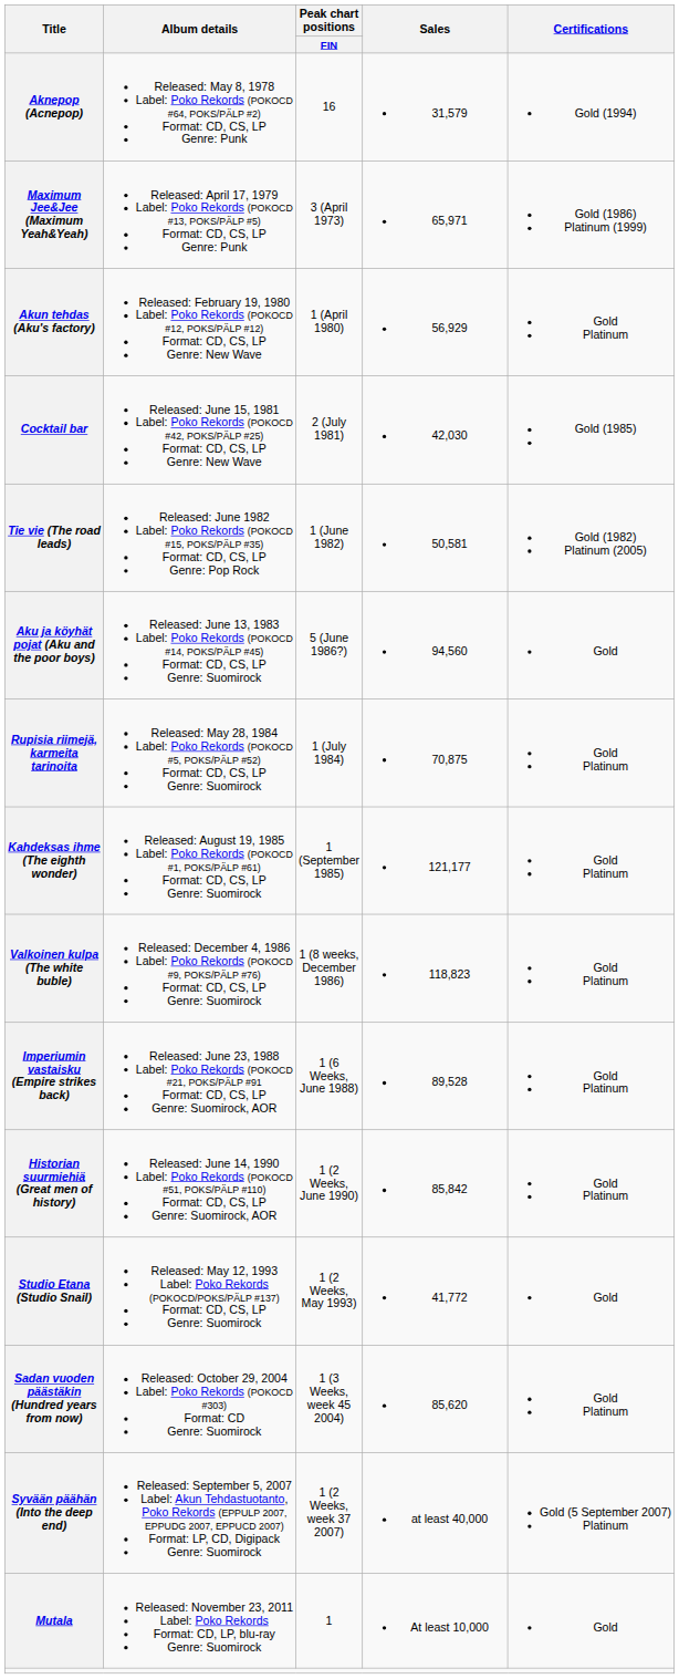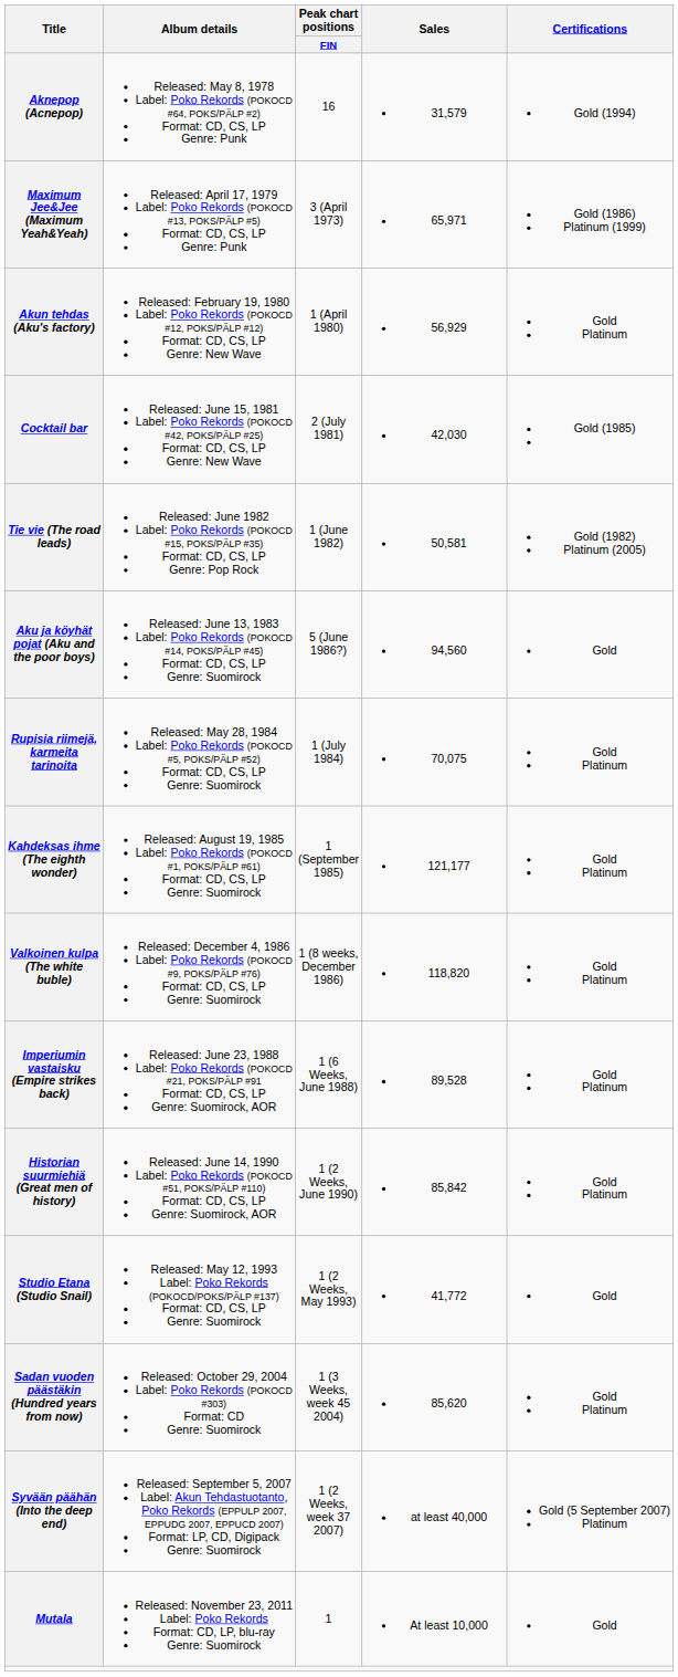 <table class="wikitable plainrowheaders" style="text-align:center;">
 <tr>
 <th scope="col" rowspan="2" style="width:8em;">Title</th>
 <th scope="col" rowspan="2" style="width:16em;">Album details</th>
 <th scope="col" colspan="1">Peak chart positions</th>
 <th scope="col" rowspan="2" style="width:12em;">Sales</th>
 <th scope="col" rowspan="2"><a href='#'>Certifications</a></th>
 </tr>
 <tr>
 <th scope="col" style="width:2.2em;font-size:90%;"><a href='#'>FIN</a><br></th>
 </tr>
 <tr>
 <th scope="row"><em><a href='#'>Aknepop</a> (Acnepop)</em></th>
 <td><br><ul><li>Released: May 8, 1978</li><li>Label: <a href='#'>Poko Rekords</a> <small>(POKOCD #64, POKS/PÄLP #2)</small></li><li>Format: CD, CS, LP</li><li>Genre: Punk</li></ul></td>
 <td>16</td>
 <td><br><ul><li>31,579</li></ul></td>
 <td><br><ul><li>Gold (1994)</li></ul></td>
 </tr>
 <tr>
 <th scope="row"><em><a href='#'>Maximum Jee&Jee</a> (Maximum Yeah&Yeah)</em></th>
 <td><br><ul><li>Released: April 17, 1979</li><li>Label: <a href='#'>Poko Rekords</a> <small>(POKOCD #13, POKS/PÄLP #5)</small></li><li>Format: CD, CS, LP</li><li>Genre: Punk</li></ul></td>
 <td>3 (April 1973) </td>
 <td><br><ul><li>65,971</li></ul></td>
 <td><br><ul><li>Gold (1986)</li><li>Platinum (1999)</li></ul></td>
 </tr>
 <tr>
 <th scope="row"><em><a href='#'>Akun tehdas</a> (Aku's factory)</em></th>
 <td><br><ul><li>Released: February 19, 1980</li><li>Label: <a href='#'>Poko Rekords</a> <small>(POKOCD #12, POKS/PÄLP #12)</small></li><li>Format: CD, CS, LP</li><li>Genre: New Wave</li></ul></td>
 <td>1 (April 1980)</td>
 <td><br><ul><li>56,929</li></ul></td>
 <td><br><ul><li>Gold</li><li>Platinum</li></ul></td>
 </tr>
 <tr>
 <th scope="row"><em><a href='#'>Cocktail bar</a></em></th>
 <td><br><ul><li>Released: June 15, 1981</li><li>Label: <a href='#'>Poko Rekords</a> <small>(POKOCD #42, POKS/PÄLP #25)</small></li><li>Format: CD, CS, LP</li><li>Genre: New Wave</li></ul></td>
 <td>2 (July 1981)</td>
 <td><br><ul><li>42,030</li></ul></td>
 <td><br><ul><li>Gold (1985)</li><li></li></ul></td>
 </tr>
 <tr>
 <th scope="row"><em><a href='#'>Tie vie</a> (The road leads)</em></th>
 <td><br><ul><li>Released: June 1982</li><li>Label: <a href='#'>Poko Rekords</a> <small>(POKOCD #15, POKS/PÄLP #35)</small></li><li>Format: CD, CS, LP</li><li>Genre: Pop Rock</li></ul></td>
 <td>1 (June 1982)</td>
 <td><br><ul><li>50,581</li></ul></td>
 <td><br><ul><li>Gold (1982)</li><li>Platinum (2005) </li></ul></td>
 </tr>
 <tr>
 <th scope="row"><em><a href='#'>Aku ja köyhät pojat</a> (Aku and the poor boys)</em></th>
 <td><br><ul><li>Released: June 13, 1983</li><li>Label: <a href='#'>Poko Rekords</a> <small>(POKOCD #14, POKS/PÄLP #45)</small></li><li>Format: CD, CS, LP</li><li>Genre: Suomirock</li></ul></td>
 <td>5 (June 1986?)</td>
 <td><br><ul><li>94,560</li></ul></td>
 <td><br><ul><li>Gold</li></ul></td>
 </tr>
 <tr>
 <th scope="row"><em><a href='#'>Rupisia riimejä, karmeita tarinoita</a></em></th>
 <td><br><ul><li>Released: May 28, 1984</li><li>Label: <a href='#'>Poko Rekords</a> <small>(POKOCD #5, POKS/PÄLP #52)</small></li><li>Format: CD, CS, LP</li><li>Genre: Suomirock</li></ul></td>
 <td>1 (July 1984)</td>
-<td><br><ul><li>70,875</li></ul></td>
+<td><br><ul><li>70,075</li></ul></td>
 <td><br><ul><li>Gold</li><li>Platinum</li></ul></td>
 </tr>
 <tr>
 <th scope="row"><em><a href='#'>Kahdeksas ihme</a> (The eighth wonder)</em></th>
 <td><br><ul><li>Released: August 19, 1985</li><li>Label: <a href='#'>Poko Rekords</a> <small>(POKOCD #1, POKS/PÄLP #61)</small></li><li>Format: CD, CS, LP</li><li>Genre: Suomirock</li></ul></td>
 <td>1 (September 1985)</td>
 <td><br><ul><li>121,177</li></ul></td>
 <td><br><ul><li>Gold</li><li>Platinum</li></ul></td>
 </tr>
 <tr>
 <th scope="row"><em><a href='#'>Valkoinen kulpa</a> (The white buble)</em></th>
 <td><br><ul><li>Released: December 4, 1986</li><li>Label: <a href='#'>Poko Rekords</a> <small>(POKOCD #9, POKS/PÄLP #76)</small></li><li>Format: CD, CS, LP</li><li>Genre: Suomirock</li></ul></td>
 <td>1 (8 weeks, December 1986)</td>
-<td><br><ul><li>118,823</li></ul></td>
+<td><br><ul><li>118,820</li></ul></td>
 <td><br><ul><li>Gold</li><li>Platinum</li></ul></td>
 </tr>
 <tr>
 <th scope="row"><em><a href='#'>Imperiumin vastaisku</a> (Empire strikes back)</em></th>
 <td><br><ul><li>Released: June 23, 1988</li><li>Label: <a href='#'>Poko Rekords</a> <small>(POKOCD #21, POKS/PÄLP #91</small></li><li>Format: CD, CS, LP</li><li>Genre: Suomirock, AOR</li></ul></td>
 <td>1 (6 Weeks, June 1988)</td>
 <td><br><ul><li>89,528</li></ul></td>
 <td><br><ul><li>Gold</li><li>Platinum</li></ul></td>
 </tr>
 <tr>
 <th scope="row"><em><a href='#'>Historian suurmiehiä</a> (Great men of history)</em></th>
 <td><br><ul><li>Released: June 14, 1990</li><li>Label: <a href='#'>Poko Rekords</a> <small>(POKOCD #51, POKS/PÄLP #110)</small></li><li>Format: CD, CS, LP</li><li>Genre: Suomirock, AOR</li></ul></td>
 <td>1 (2 Weeks, June 1990)</td>
 <td><br><ul><li>85,842</li></ul></td>
 <td><br><ul><li>Gold</li><li>Platinum</li></ul></td>
 </tr>
 <tr>
 <th scope="row"><em><a href='#'>Studio Etana</a> (Studio Snail)</em></th>
 <td><br><ul><li>Released: May 12, 1993</li><li>Label: <a href='#'>Poko Rekords</a> <small>(POKOCD/POKS/PÄLP #137)</small></li><li>Format: CD, CS, LP</li><li>Genre: Suomirock</li></ul></td>
 <td>1 (2 Weeks, May 1993)</td>
 <td><br><ul><li>41,772</li></ul></td>
 <td><br><ul><li>Gold</li></ul></td>
 </tr>
 <tr>
 <th scope="row"><em><a href='#'>Sadan vuoden päästäkin</a> (Hundred years from now)</em></th>
 <td><br><ul><li>Released: October 29, 2004</li><li>Label: <a href='#'>Poko Rekords</a> <small>(POKOCD #303)</small></li><li>Format: CD</li><li>Genre: Suomirock</li></ul></td>
 <td>1 (3 Weeks, week 45 2004) </td>
 <td><br><ul><li>85,620</li></ul></td>
 <td><br><ul><li>Gold</li><li>Platinum</li></ul></td>
 </tr>
 <tr>
 <th scope="row"><em><a href='#'>Syvään päähän</a> (Into the deep end)</em></th>
 <td><br><ul><li>Released: September 5, 2007</li><li>Label: <a href='#'>Akun Tehdastuotanto</a>, <a href='#'>Poko Rekords</a> <small>(EPPULP 2007, EPPUDG 2007, EPPUCD 2007)</small></li><li>Format: LP, CD, Digipack</li><li>Genre: Suomirock</li></ul></td>
 <td>1 (2 Weeks, week 37 2007)</td>
 <td><br><ul><li>at least 40,000</li></ul></td>
 <td><br><ul><li>Gold (5 September 2007)</li><li>Platinum</li></ul></td>
 </tr>
 <tr>
 <th scope="row"><em><a href='#'>Mutala</a></em></th>
 <td><br><ul><li>Released: November 23, 2011</li><li>Label: <a href='#'>Poko Rekords</a></li><li>Format: CD, LP, blu-ray</li><li>Genre: Suomirock</li></ul></td>
 <td>1</td>
 <td><br><ul><li>At least 10,000</li></ul></td>
 <td><br><ul><li>Gold</li></ul></td>
 </tr>
 <tr>
 <td colspan="14" style="font-size:90%"></td>
 </tr>
 </table>
